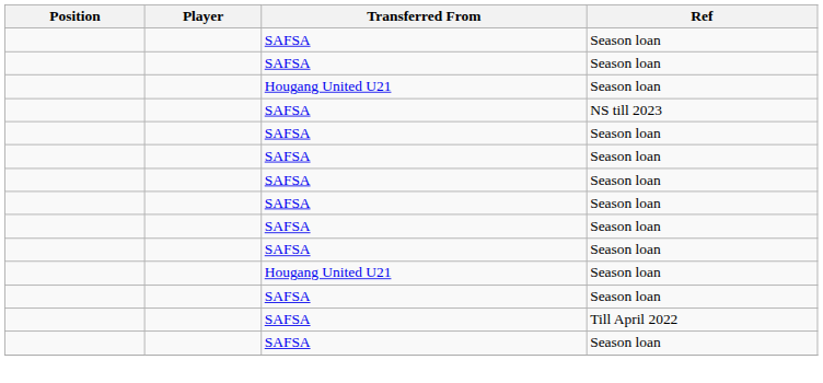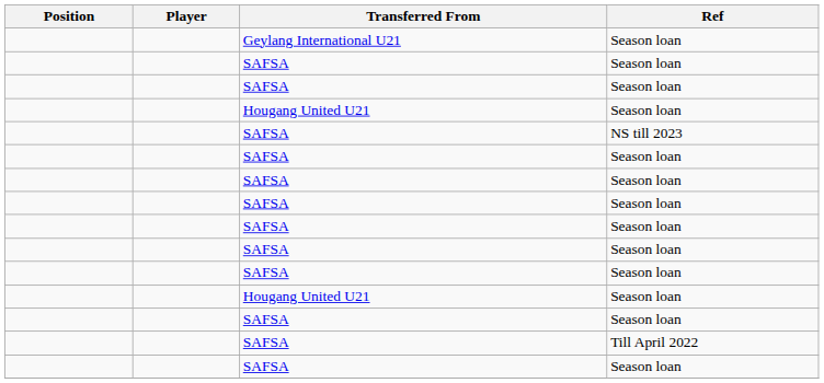 <table class="wikitable sortable" style="width:70%; text-align:center; font-size:100%; text-align:left;">
 <tr>
 <th><strong>Position</strong></th>
 <th><strong>Player</strong></th>
 <th><strong>Transferred From</strong></th>
 <th><strong>Ref</strong></th>
+</tr>
+<tr>
+<td></td>
+<td></td>
+<td> <a href='#'>Geylang International U21</a></td>
+<td>Season loan</td>
 </tr>
 <tr>
 <td></td>
 <td></td>
 <td> <a href='#'>SAFSA</a></td>
 <td>Season loan</td>
 </tr>
 <tr>
 <td></td>
 <td></td>
 <td> <a href='#'>SAFSA</a></td>
 <td>Season loan</td>
 </tr>
 <tr>
 <td></td>
 <td></td>
 <td> <a href='#'>Hougang United U21</a></td>
 <td>Season loan</td>
 </tr>
 <tr>
 <td></td>
 <td></td>
 <td> <a href='#'>SAFSA</a></td>
 <td>NS till 2023</td>
 </tr>
 <tr>
 <td></td>
 <td></td>
 <td> <a href='#'>SAFSA</a></td>
 <td>Season loan</td>
 </tr>
 <tr>
 <td></td>
 <td></td>
 <td> <a href='#'>SAFSA</a></td>
 <td>Season loan</td>
 </tr>
 <tr>
 <td></td>
 <td></td>
 <td> <a href='#'>SAFSA</a></td>
 <td>Season loan </td>
 </tr>
 <tr>
 <td></td>
 <td></td>
 <td> <a href='#'>SAFSA</a></td>
 <td>Season loan</td>
 </tr>
 <tr>
 <td></td>
 <td></td>
 <td> <a href='#'>SAFSA</a></td>
 <td>Season loan</td>
 </tr>
 <tr>
 <td></td>
 <td></td>
 <td> <a href='#'>SAFSA</a></td>
 <td>Season loan</td>
 </tr>
 <tr>
 <td></td>
 <td></td>
 <td> <a href='#'>Hougang United U21</a></td>
 <td>Season loan</td>
 </tr>
 <tr>
 <td></td>
 <td></td>
 <td> <a href='#'>SAFSA</a></td>
 <td>Season loan</td>
 </tr>
 <tr>
 <td></td>
 <td></td>
 <td> <a href='#'>SAFSA</a></td>
 <td>Till April 2022</td>
 </tr>
 <tr>
 <td></td>
 <td></td>
 <td> <a href='#'>SAFSA</a></td>
 <td>Season loan</td>
 </tr>
 <tr>
 </tr>
 </table>
